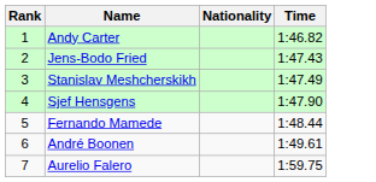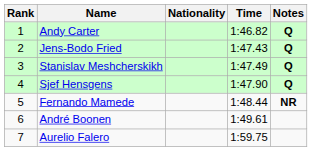 <table class="wikitable sortable" style="text-align:center">
 <tr>
 <th>Rank</th>
 <th>Name</th>
 <th>Nationality</th>
 <th>Time</th>
+<th>Notes</th>
 </tr>
 <tr bgcolor=ccffcc>
 <td>1</td>
 <td align=left><a href='#'>Andy Carter</a></td>
 <td align=left></td>
 <td>1:46.82</td>
+<td><strong>Q</strong></td>
 </tr>
 <tr bgcolor=ccffcc>
 <td>2</td>
 <td align=left><a href='#'>Jens-Bodo Fried</a></td>
 <td align=left></td>
 <td>1:47.43</td>
+<td><strong>Q</strong></td>
 </tr>
 <tr bgcolor=ccffcc>
 <td>3</td>
 <td align=left><a href='#'>Stanislav Meshcherskikh</a></td>
 <td align=left></td>
 <td>1:47.49</td>
+<td><strong>Q</strong></td>
 </tr>
 <tr bgcolor=ccffcc>
 <td>4</td>
 <td align=left><a href='#'>Sjef Hensgens</a></td>
 <td align=left></td>
 <td>1:47.90</td>
+<td><strong>Q</strong></td>
 </tr>
 <tr>
 <td>5</td>
 <td align=left><a href='#'>Fernando Mamede</a></td>
 <td align=left></td>
 <td>1:48.44</td>
+<td><strong>NR</strong></td>
 </tr>
 <tr>
 <td>6</td>
 <td align=left><a href='#'>André Boonen</a></td>
 <td align=left></td>
 <td>1:49.61</td>
+<td></td>
 </tr>
 <tr>
 <td>7</td>
 <td align=left><a href='#'>Aurelio Falero</a></td>
 <td align=left></td>
 <td>1:59.75</td>
+<td></td>
 </tr>
 </table>
